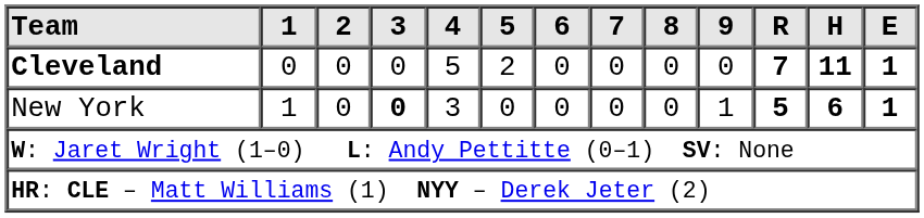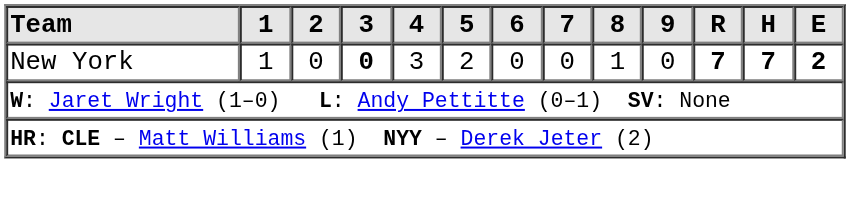 <table border=1 cellspacing=0 width=425 style="margin-left:3em;">
 <tr style="text-align:center; background-color:#e6e6e6;">
 <th align=left width=28%>Team</th>
 <th width=6%>1</th>
 <th width=6%>2</th>
 <th width=6%>3</th>
 <th width=6%>4</th>
 <th width=6%>5</th>
 <th width=6%>6</th>
 <th width=6%>7</th>
 <th width=6%>8</th>
 <th width=6%>9</th>
 <th width=6%>R</th>
 <th width=6%>H</th>
 <th width=6%>E</th>
 </tr>
 <tr style="text-align:center;">
-<td align=left><strong>Cleveland</strong></td>
-<td>0</td>
-<td>0</td>
-<td>0</td>
-<td>5</td>
-<td>2</td>
-<td>0</td>
-<td>0</td>
-<td>0</td>
-<td>0</td>
-<td><strong>7</strong></td>
-<td><strong>11</strong></td>
-<td><strong>1</strong></td>
-</tr>
-<tr style="text-align:center;">
 <td align=left>New York</td>
 <td>1</td>
 <td>0</td>
 <td><strong>0</strong></td>
 <td>3</td>
-<td>0</td>
-<td>0</td>
+<td>2</td>
 <td>0</td>
 <td>0</td>
 <td>1</td>
-<td><strong>5</strong></td>
-<td><strong>6</strong></td>
-<td><strong>1</strong></td>
+<td>0</td>
+<td><strong>7</strong></td>
+<td><strong>7</strong></td>
+<td><strong>2</strong></td>
 </tr>
 <tr style="text-align:left;">
 <td colspan=13><small><strong>W</strong>: <a href='#'>Jaret Wright</a> (1–0)   <strong>L</strong>: <a href='#'>Andy Pettitte</a> (0–1)  <strong>SV</strong>: None</small></td>
 </tr>
 <tr style="text-align:left;">
 <td colspan=13><small><strong>HR</strong>: <strong>CLE</strong> – <a href='#'>Matt Williams</a> (1)  <strong>NYY</strong> – <a href='#'>Derek Jeter</a> (2)</small></td>
 </tr>
 </table>
